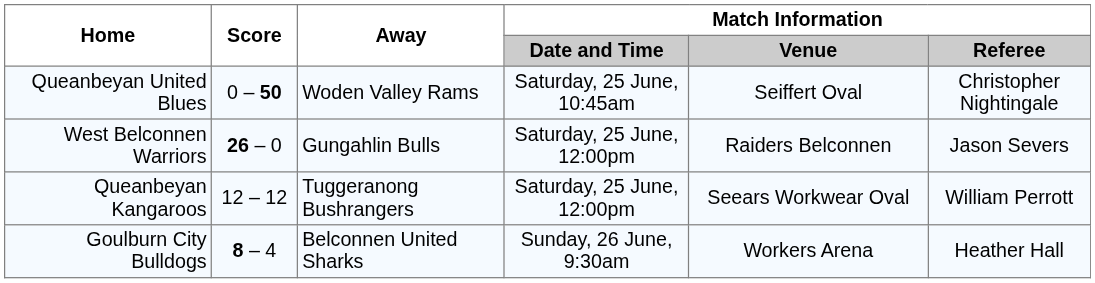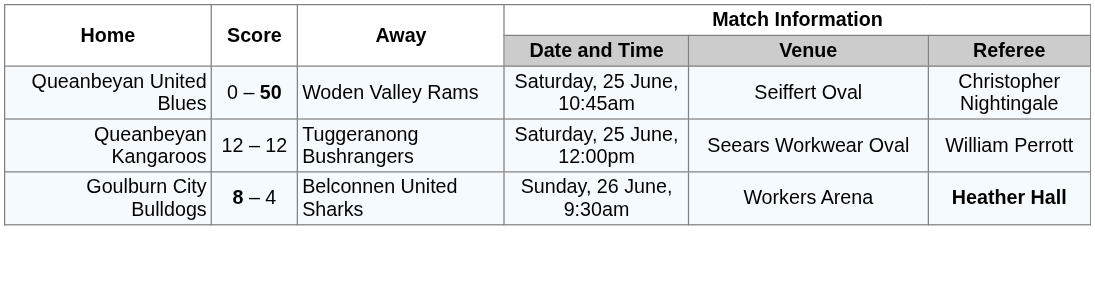 <table width="100%" cellspacing="0" cellpadding="3" border="1" style="border-collapse:collapse;  text-align:center;">
 <tr>
 <th rowspan="2" width="19%">Home</th>
 <th rowspan="2" width="8%">Score</th>
 <th rowspan="2" width="19%">Away</th>
 <th colspan="3">Match Information</th>
 </tr>
 <tr bgcolor="#CCCCCC">
 <th width="17%">Date and Time</th>
 <th width="22%">Venue</th>
 <th width="50%">Referee</th>
 </tr>
 <tr style="text-align:center; background:#f5faff;">
 <td align="right">Queanbeyan United Blues </td>
 <td>0 – <strong>50</strong></td>
 <td align="left"> Woden Valley Rams</td>
 <td>Saturday, 25 June, 10:45am</td>
 <td>Seiffert Oval</td>
 <td>Christopher Nightingale</td>
 </tr>
 <tr style="text-align:center; background:#f5faff;">
-<td align="right">West Belconnen Warriors </td>
-<td><strong>26</strong> – 0</td>
-<td align="left"> Gungahlin Bulls</td>
-<td>Saturday, 25 June, 12:00pm</td>
-<td>Raiders Belconnen</td>
-<td>Jason Severs</td>
-</tr>
-<tr style="text-align:center; background:#f5faff;">
 <td align="right">Queanbeyan Kangaroos </td>
 <td>12 – 12</td>
 <td align="left"> Tuggeranong Bushrangers</td>
 <td>Saturday, 25 June, 12:00pm</td>
 <td>Seears Workwear Oval</td>
 <td>William Perrott</td>
 </tr>
 <tr style="text-align:center; background:#f5faff;">
 <td align="right">Goulburn City Bulldogs </td>
 <td><strong>8</strong> – 4</td>
 <td align="left"> Belconnen United Sharks</td>
 <td>Sunday, 26 June, 9:30am</td>
 <td>Workers Arena</td>
-<td>Heather Hall</td>
+<td><strong>Heather Hall</strong></td>
 </tr>
 </table>
